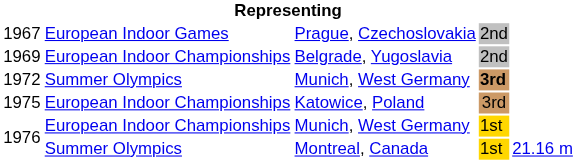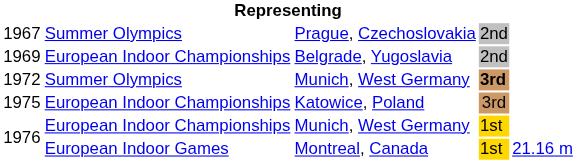 <table>
 <tr>
 <th colspan="5">Representing </th>
 </tr>
 <tr>
 <td>1967</td>
-<td><a href='#'>European Indoor Games</a></td>
+<td><a href='#'>Summer Olympics</a></td>
 <td><a href='#'>Prague</a>, <a href='#'>Czechoslovakia</a></td>
 <td bgcolor=silver>2nd</td>
 <td></td>
 </tr>
 <tr>
 <td>1969</td>
 <td><a href='#'>European Indoor Championships</a></td>
 <td><a href='#'>Belgrade</a>, <a href='#'>Yugoslavia</a></td>
 <td bgcolor=silver>2nd</td>
 <td></td>
 </tr>
 <tr>
 <td>1972</td>
 <td><a href='#'>Summer Olympics</a></td>
 <td><a href='#'>Munich</a>, <a href='#'>West Germany</a></td>
 <td bgcolor="cc9966"><strong>3rd</strong></td>
 <td></td>
 </tr>
 <tr>
 <td>1975</td>
 <td><a href='#'>European Indoor Championships</a></td>
 <td><a href='#'>Katowice</a>, <a href='#'>Poland</a></td>
 <td bgcolor=cc9966 align="center">3rd</td>
 <td></td>
 </tr>
 <tr>
 <td rowspan=2>1976</td>
 <td><a href='#'>European Indoor Championships</a></td>
 <td><a href='#'>Munich</a>, <a href='#'>West Germany</a></td>
 <td bgcolor=gold>1st</td>
 <td></td>
 </tr>
 <tr>
-<td><a href='#'>Summer Olympics</a></td>
+<td><a href='#'>European Indoor Games</a></td>
 <td><a href='#'>Montreal</a>, <a href='#'>Canada</a></td>
 <td bgcolor="Gold">1st</td>
 <td><a href='#'>21.16 m</a></td>
 </tr>
 </table>
